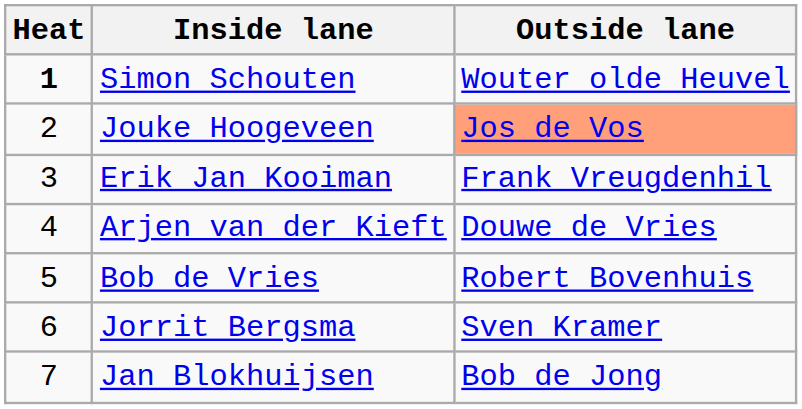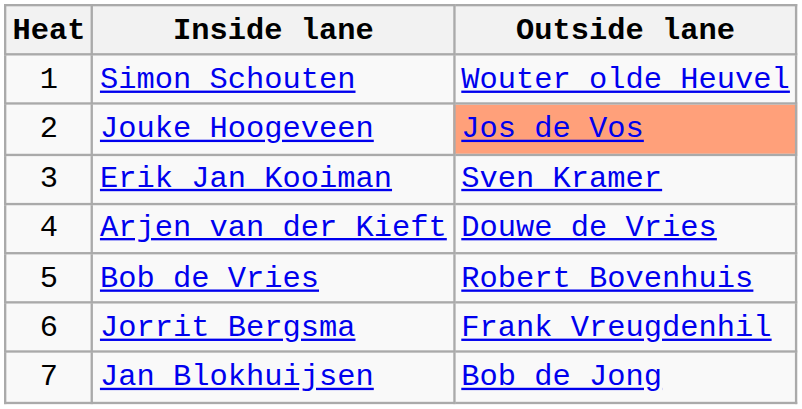 <table class="wikitable">
 <tr>
 <th>Heat</th>
 <th>Inside lane</th>
 <th>Outside lane</th>
 </tr>
 <tr>
-<td align="center"><strong>1</strong></td>
+<td align="center">1</td>
 <td><a href='#'>Simon Schouten</a></td>
 <td><a href='#'>Wouter olde Heuvel</a></td>
 </tr>
 <tr>
 <td align="center">2</td>
 <td><a href='#'>Jouke Hoogeveen</a></td>
 <td style="background: lightsalmon;"><a href='#'>Jos de Vos</a></td>
 </tr>
 <tr>
 <td align="center">3</td>
 <td><a href='#'>Erik Jan Kooiman</a></td>
-<td><a href='#'>Frank Vreugdenhil</a></td>
+<td><a href='#'>Sven Kramer</a></td>
 </tr>
 <tr>
 <td align="center">4</td>
 <td><a href='#'>Arjen van der Kieft</a></td>
 <td><a href='#'>Douwe de Vries</a></td>
 </tr>
 <tr>
 <td align="center">5</td>
 <td><a href='#'>Bob de Vries</a></td>
 <td><a href='#'>Robert Bovenhuis</a></td>
 </tr>
 <tr>
 <td align="center">6</td>
 <td><a href='#'>Jorrit Bergsma</a></td>
-<td><a href='#'>Sven Kramer</a></td>
+<td><a href='#'>Frank Vreugdenhil</a></td>
 </tr>
 <tr>
 <td align="center">7</td>
 <td><a href='#'>Jan Blokhuijsen</a></td>
 <td><a href='#'>Bob de Jong</a></td>
 </tr>
 </table>
